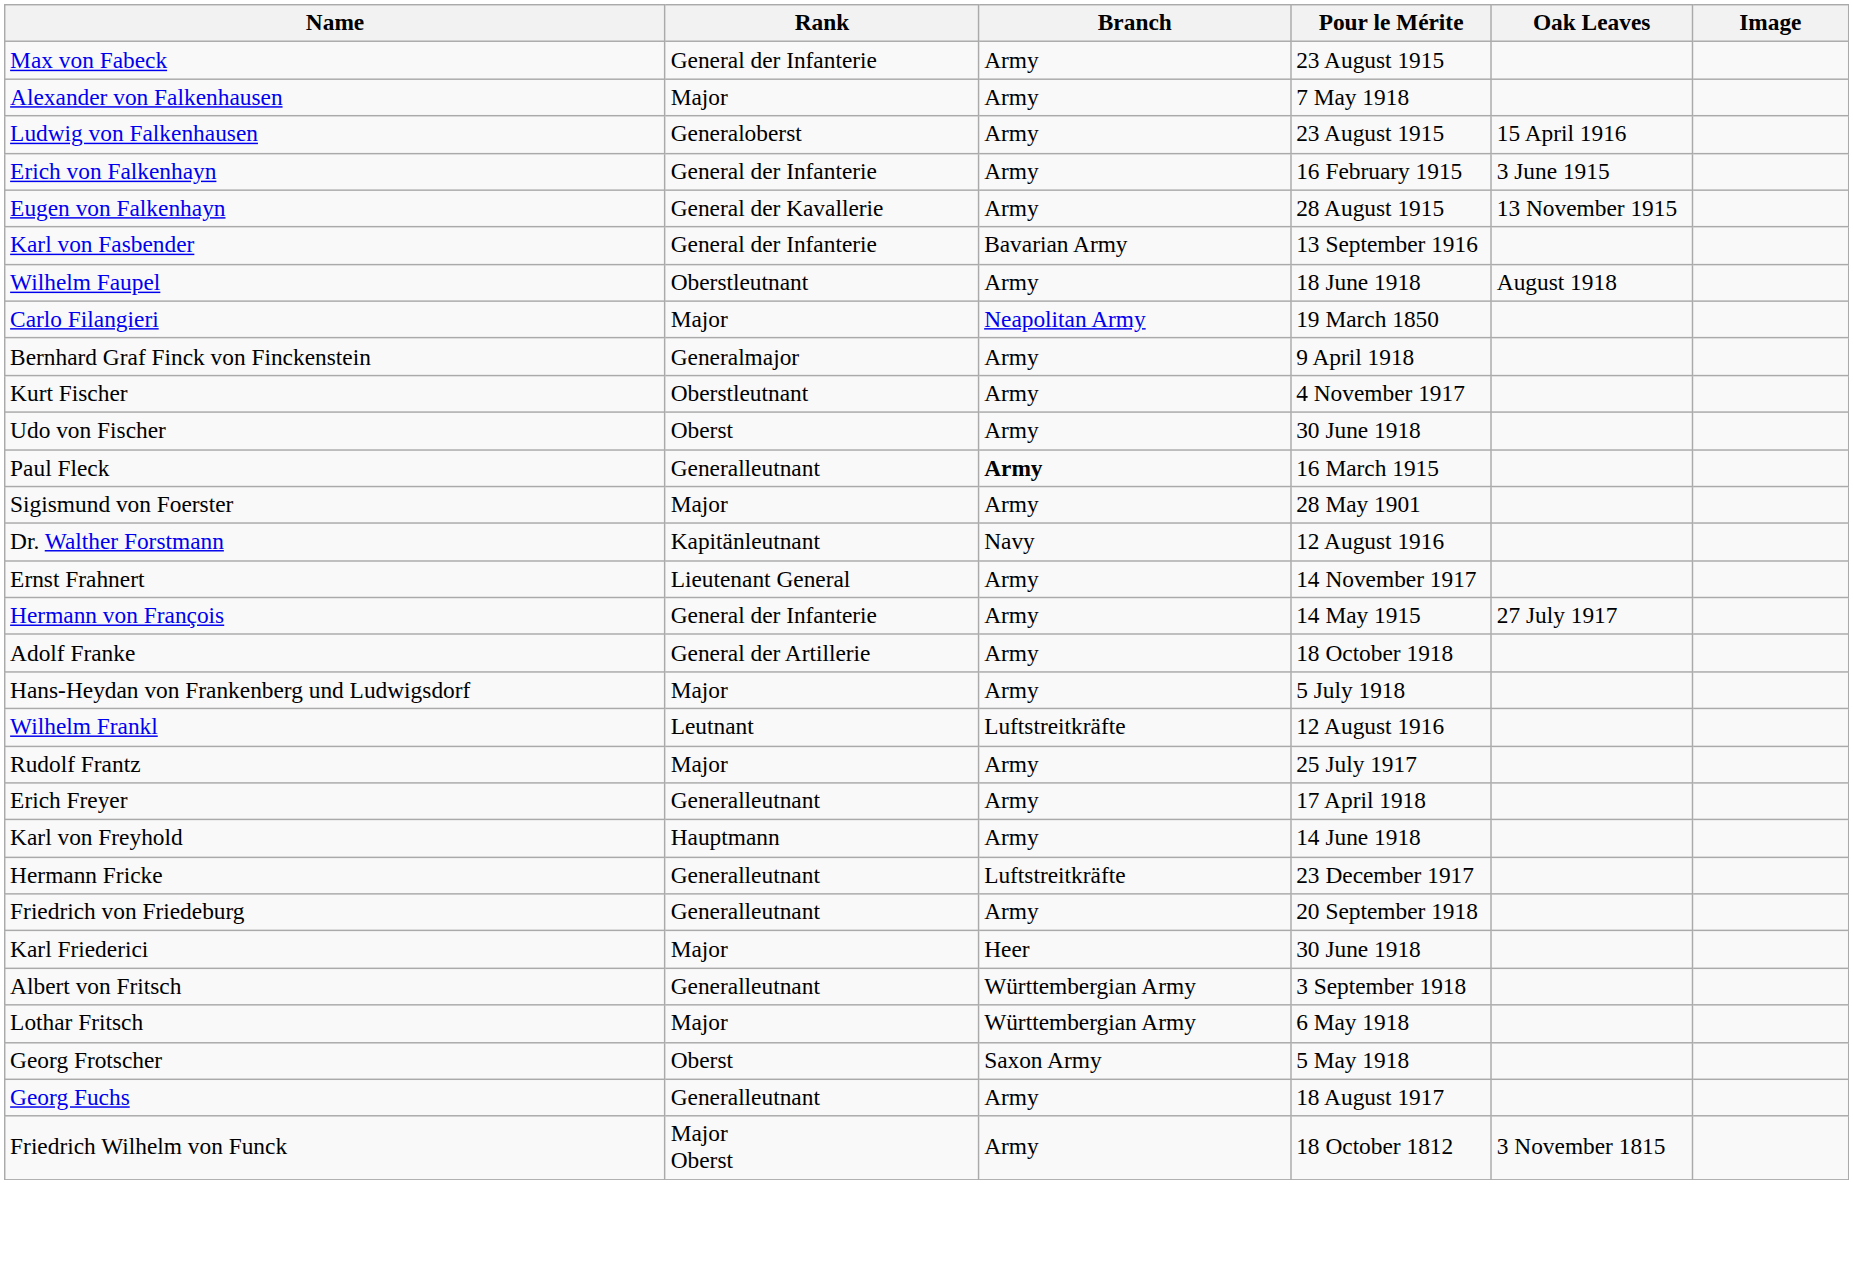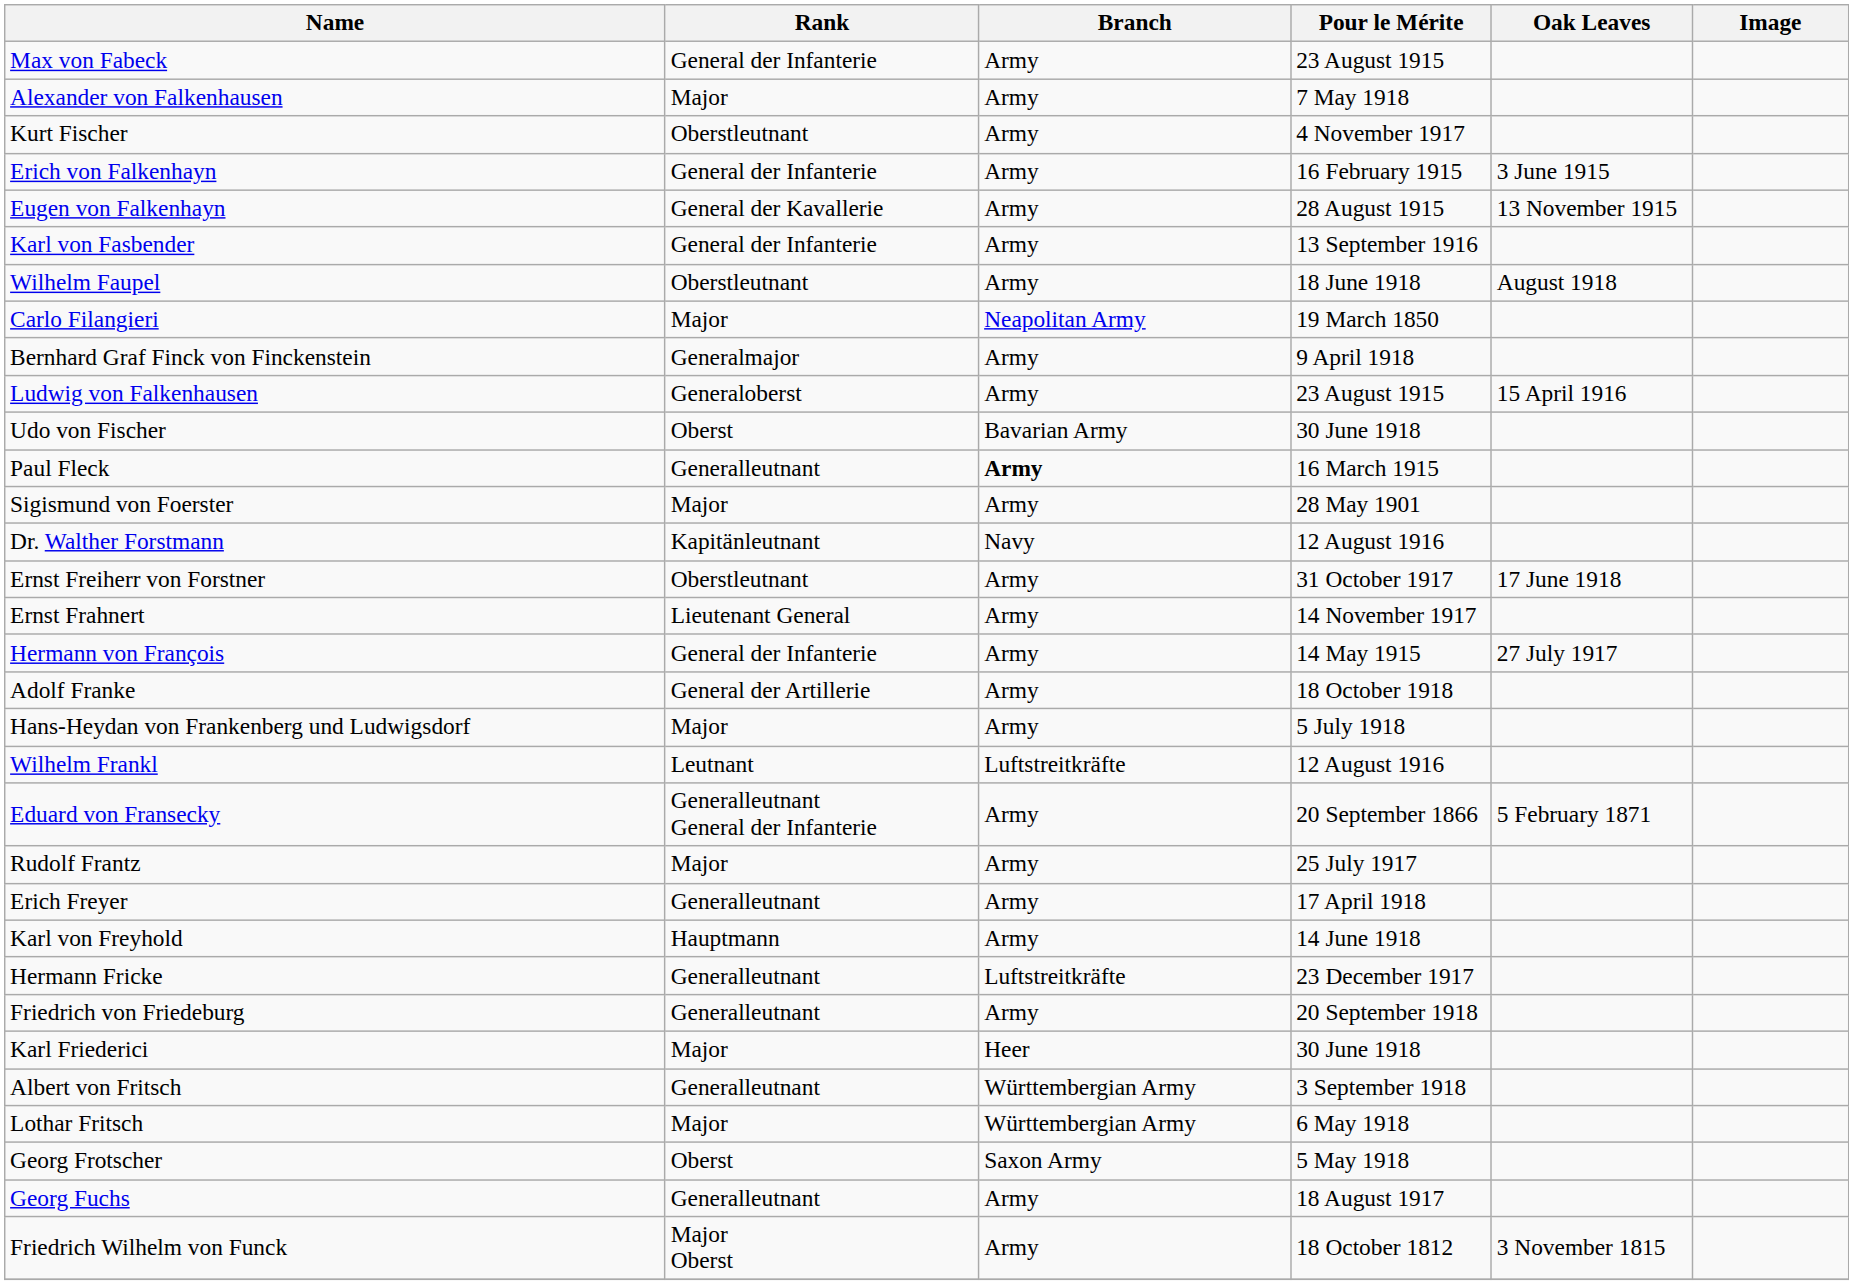 <table class="wikitable" style="width:100%;">
 <tr>
 <th>Name</th>
 <th>Rank</th>
 <th>Branch</th>
 <th width="130">Pour le Mérite</th>
 <th width="130">Oak Leaves</th>
 <th width="100">Image</th>
 </tr>
 <tr>
 <td><a href='#'>Max von Fabeck</a></td>
 <td>General der Infanterie</td>
 <td>Army</td>
 <td>23 August 1915</td>
 <td></td>
 <td></td>
 </tr>
 <tr>
 <td><a href='#'>Alexander von Falkenhausen</a></td>
 <td>Major</td>
 <td>Army</td>
 <td>7 May 1918</td>
 <td></td>
 <td></td>
 </tr>
 <tr>
-<td><a href='#'>Ludwig von Falkenhausen</a></td>
-<td>Generaloberst</td>
+<td>Kurt Fischer</td>
+<td>Oberstleutnant</td>
 <td>Army</td>
-<td>23 August 1915</td>
-<td>15 April 1916</td>
+<td>4 November 1917</td>
+<td></td>
 <td></td>
 </tr>
 <tr>
 <td><a href='#'>Erich von Falkenhayn</a></td>
 <td>General der Infanterie</td>
 <td>Army</td>
 <td>16 February 1915</td>
 <td>3 June 1915</td>
 <td></td>
 </tr>
 <tr>
 <td><a href='#'>Eugen von Falkenhayn</a></td>
 <td>General der Kavallerie</td>
 <td>Army</td>
 <td>28 August 1915</td>
 <td>13 November 1915</td>
 <td></td>
 </tr>
 <tr>
 <td><a href='#'>Karl von Fasbender</a></td>
 <td>General der Infanterie</td>
-<td>Bavarian Army</td>
+<td>Army</td>
 <td>13 September 1916</td>
 <td></td>
 <td></td>
 </tr>
 <tr>
 <td><a href='#'>Wilhelm Faupel</a></td>
 <td>Oberstleutnant</td>
 <td>Army</td>
 <td>18 June 1918</td>
 <td>August 1918</td>
 <td></td>
 </tr>
 <tr>
 <td><a href='#'>Carlo Filangieri</a></td>
 <td>Major</td>
 <td><a href='#'>Neapolitan Army</a></td>
 <td>19 March 1850</td>
 <td></td>
 <td></td>
 </tr>
 <tr>
 <td>Bernhard Graf Finck von Finckenstein</td>
 <td>Generalmajor</td>
 <td>Army</td>
 <td>9 April 1918</td>
 <td></td>
 <td></td>
 </tr>
 <tr>
-<td>Kurt Fischer</td>
-<td>Oberstleutnant</td>
+<td><a href='#'>Ludwig von Falkenhausen</a></td>
+<td>Generaloberst</td>
 <td>Army</td>
-<td>4 November 1917</td>
-<td></td>
+<td>23 August 1915</td>
+<td>15 April 1916</td>
 <td></td>
 </tr>
 <tr>
 <td>Udo von Fischer</td>
 <td>Oberst</td>
-<td>Army</td>
+<td>Bavarian Army</td>
 <td>30 June 1918</td>
 <td></td>
 <td></td>
 </tr>
 <tr>
 <td>Paul Fleck</td>
 <td>Generalleutnant</td>
 <td><strong>Army</strong></td>
 <td>16 March 1915</td>
 <td></td>
 <td></td>
 </tr>
 <tr>
 <td>Sigismund von Foerster</td>
 <td>Major</td>
 <td>Army</td>
 <td>28 May 1901</td>
 <td></td>
 <td></td>
 </tr>
 <tr>
 <td>Dr. <a href='#'>Walther Forstmann</a></td>
 <td>Kapitänleutnant</td>
 <td>Navy</td>
 <td>12 August 1916</td>
 <td></td>
+<td></td>
+</tr>
+<tr>
+<td>Ernst Freiherr von Forstner</td>
+<td>Oberstleutnant</td>
+<td>Army</td>
+<td>31 October 1917</td>
+<td>17 June 1918</td>
 <td></td>
 </tr>
 <tr>
 <td>Ernst Frahnert</td>
 <td>Lieutenant General</td>
 <td>Army</td>
 <td>14 November 1917</td>
 <td></td>
 <td></td>
 </tr>
 <tr>
 <td><a href='#'>Hermann von François</a></td>
 <td>General der Infanterie</td>
 <td>Army</td>
 <td>14 May 1915</td>
 <td>27 July 1917</td>
 <td></td>
 </tr>
 <tr>
 <td>Adolf Franke</td>
 <td>General der Artillerie</td>
 <td>Army</td>
 <td>18 October 1918</td>
 <td></td>
 <td></td>
 </tr>
 <tr>
 <td>Hans-Heydan von Frankenberg und Ludwigsdorf</td>
 <td>Major</td>
 <td>Army</td>
 <td>5 July 1918</td>
 <td></td>
 <td></td>
 </tr>
 <tr>
 <td><a href='#'>Wilhelm Frankl</a></td>
 <td>Leutnant</td>
 <td>Luftstreitkräfte</td>
 <td>12 August 1916</td>
 <td></td>
+<td></td>
+</tr>
+<tr>
+<td><a href='#'>Eduard von Fransecky</a></td>
+<td>Generalleutnant<br>General der Infanterie</td>
+<td>Army</td>
+<td>20 September 1866</td>
+<td>5 February 1871</td>
 <td></td>
 </tr>
 <tr>
 <td>Rudolf Frantz</td>
 <td>Major</td>
 <td>Army</td>
 <td>25 July 1917</td>
 <td></td>
 <td></td>
 </tr>
 <tr>
 <td>Erich Freyer</td>
 <td>Generalleutnant</td>
 <td>Army</td>
 <td>17 April 1918</td>
 <td></td>
 <td></td>
 </tr>
 <tr>
 <td>Karl von Freyhold</td>
 <td>Hauptmann</td>
 <td>Army</td>
 <td>14 June 1918</td>
 <td></td>
 <td></td>
 </tr>
 <tr>
 <td>Hermann Fricke</td>
 <td>Generalleutnant</td>
 <td>Luftstreitkräfte</td>
 <td>23 December 1917</td>
 <td></td>
 <td></td>
 </tr>
 <tr>
 <td>Friedrich von Friedeburg</td>
 <td>Generalleutnant</td>
 <td>Army</td>
 <td>20 September 1918</td>
 <td></td>
 <td></td>
 </tr>
 <tr>
 <td>Karl Friederici</td>
 <td>Major</td>
 <td>Heer</td>
 <td>30 June 1918</td>
 <td></td>
 <td></td>
 </tr>
 <tr>
 <td>Albert von Fritsch</td>
 <td>Generalleutnant</td>
 <td>Württembergian Army</td>
 <td>3 September 1918</td>
 <td></td>
 <td></td>
 </tr>
 <tr>
 <td>Lothar Fritsch</td>
 <td>Major</td>
 <td>Württembergian Army</td>
 <td>6 May 1918</td>
 <td></td>
 <td></td>
 </tr>
 <tr>
 <td>Georg Frotscher</td>
 <td>Oberst</td>
 <td>Saxon Army</td>
 <td>5 May 1918</td>
 <td></td>
 <td></td>
 </tr>
 <tr>
 <td><a href='#'>Georg Fuchs</a></td>
 <td>Generalleutnant</td>
 <td>Army</td>
 <td>18 August 1917</td>
 <td></td>
 <td></td>
 </tr>
 <tr>
 <td>Friedrich Wilhelm von Funck</td>
 <td>Major<br>Oberst</td>
 <td>Army</td>
 <td>18 October 1812</td>
 <td>3 November 1815</td>
 <td></td>
 </tr>
 <tr>
 </tr>
 </table>
